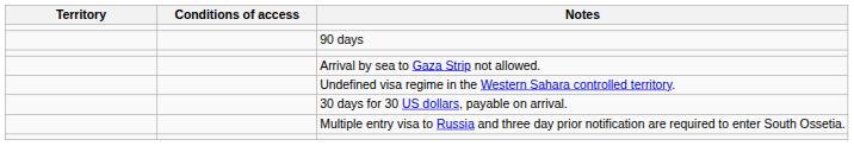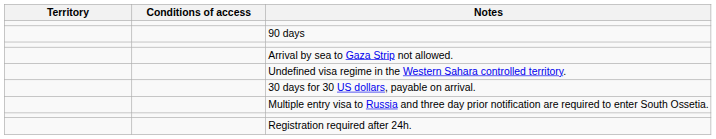 <table class="wikitable" style="text-align: left; table-layout: fixed;">
 <tr>
 <th width="18%">Territory</th>
 <th width="19%">Conditions of access</th>
 <th>Notes</th>
 </tr>
 <tr>
 <td></td>
 <td></td>
 <td></td>
 </tr>
 <tr>
 <td></td>
 <td></td>
 <td>90 days</td>
 </tr>
 <tr>
 <td></td>
 <td></td>
 <td></td>
 </tr>
 <tr>
 <td></td>
 <td></td>
 <td>Arrival by sea to <a href='#'>Gaza Strip</a> not allowed.</td>
 </tr>
 <tr>
 <td></td>
 <td></td>
 <td>Undefined visa regime in the <a href='#'>Western Sahara controlled territory</a>.</td>
 </tr>
 <tr>
 <td></td>
 <td></td>
 <td>30 days for 30 <a href='#'>US dollars</a>, payable on arrival.</td>
 </tr>
 <tr>
 <td></td>
 <td></td>
 <td>Multiple entry visa to <a href='#'>Russia</a> and three day prior notification are required to enter South Ossetia.</td>
 </tr>
 <tr>
 <td></td>
 <td></td>
 <td></td>
 </tr>
+<tr>
+<td></td>
+<td></td>
+<td>Registration required after 24h.</td>
+</tr>
 </table>
